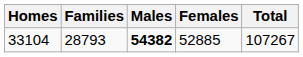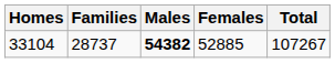 <table class="wikitable">
 <tr>
 <th>Homes</th>
 <th>Families</th>
 <th>Males</th>
 <th>Females</th>
 <th>Total</th>
 </tr>
 <tr>
 <td>33104</td>
-<td>28793</td>
+<td>28737</td>
 <td><strong>54382</strong></td>
 <td>52885</td>
 <td>107267</td>
 </tr>
 </table>
